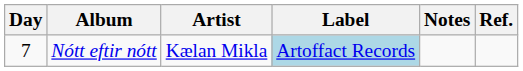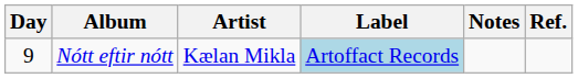 <table class="wikitable">
 <tr>
 <th>Day</th>
 <th>Album</th>
 <th>Artist</th>
 <th>Label</th>
 <th>Notes</th>
 <th>Ref.</th>
 </tr>
 <tr>
-<td rowspan="1" style="text-align:center;">7</td>
+<td rowspan="1" style="text-align:center;">9</td>
 <td><em><a href='#'>Nótt eftir nótt</a></em></td>
 <td><a href='#'>Kælan Mikla</a></td>
 <td style="background: lightblue;"><a href='#'>Artoffact Records</a></td>
 <td></td>
 <td style="text-align:center;"></td>
 </tr>
 </table>
